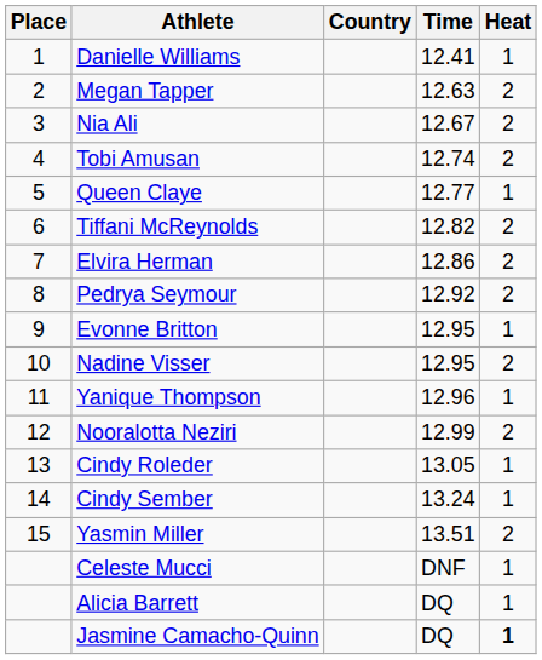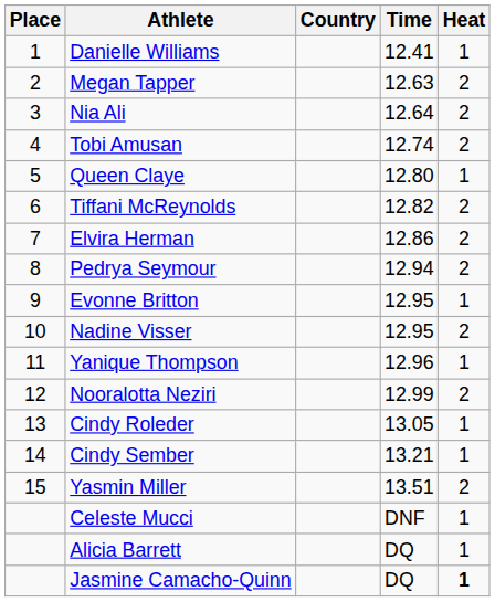 <table class="wikitable">
 <tr>
 <th>Place</th>
 <th>Athlete</th>
 <th>Country</th>
 <th>Time</th>
 <th>Heat</th>
 </tr>
 <tr>
 <td align=center>1</td>
 <td><a href='#'>Danielle Williams</a></td>
 <td></td>
 <td>12.41</td>
 <td align=center>1</td>
 </tr>
 <tr>
 <td align=center>2</td>
 <td><a href='#'>Megan Tapper</a></td>
 <td></td>
 <td>12.63</td>
 <td align=center>2</td>
 </tr>
 <tr>
 <td align=center>3</td>
 <td><a href='#'>Nia Ali</a></td>
 <td></td>
-<td>12.67</td>
+<td>12.64</td>
 <td align=center>2</td>
 </tr>
 <tr>
 <td align=center>4</td>
 <td><a href='#'>Tobi Amusan</a></td>
 <td></td>
 <td>12.74</td>
 <td align=center>2</td>
 </tr>
 <tr>
 <td align=center>5</td>
 <td><a href='#'>Queen Claye</a></td>
 <td></td>
-<td>12.77</td>
+<td>12.80</td>
 <td align=center>1</td>
 </tr>
 <tr>
 <td align=center>6</td>
 <td><a href='#'>Tiffani McReynolds</a></td>
 <td></td>
 <td>12.82</td>
 <td align=center>2</td>
 </tr>
 <tr>
 <td align=center>7</td>
 <td><a href='#'>Elvira Herman</a></td>
 <td></td>
 <td>12.86</td>
 <td align=center>2</td>
 </tr>
 <tr>
 <td align=center>8</td>
 <td><a href='#'>Pedrya Seymour</a></td>
 <td></td>
-<td>12.92</td>
+<td>12.94</td>
 <td align=center>2</td>
 </tr>
 <tr>
 <td align=center>9</td>
 <td><a href='#'>Evonne Britton</a></td>
 <td></td>
 <td>12.95</td>
 <td align=center>1</td>
 </tr>
 <tr>
 <td align=center>10</td>
 <td><a href='#'>Nadine Visser</a></td>
 <td></td>
 <td>12.95</td>
 <td align=center>2</td>
 </tr>
 <tr>
 <td align=center>11</td>
 <td><a href='#'>Yanique Thompson</a></td>
 <td></td>
 <td>12.96</td>
 <td align=center>1</td>
 </tr>
 <tr>
 <td align=center>12</td>
 <td><a href='#'>Nooralotta Neziri</a></td>
 <td></td>
 <td>12.99</td>
 <td align=center>2</td>
 </tr>
 <tr>
 <td align=center>13</td>
 <td><a href='#'>Cindy Roleder</a></td>
 <td></td>
 <td>13.05</td>
 <td align=center>1</td>
 </tr>
 <tr>
 <td align=center>14</td>
 <td><a href='#'>Cindy Sember</a></td>
 <td></td>
-<td>13.24</td>
+<td>13.21</td>
 <td align=center>1</td>
 </tr>
 <tr>
 <td align=center>15</td>
 <td><a href='#'>Yasmin Miller</a></td>
 <td></td>
 <td>13.51</td>
 <td align=center>2</td>
 </tr>
 <tr>
 <td align=center></td>
 <td><a href='#'>Celeste Mucci</a></td>
 <td></td>
 <td>DNF</td>
 <td align=center>1</td>
 </tr>
 <tr>
 <td align=center></td>
 <td><a href='#'>Alicia Barrett</a></td>
 <td></td>
 <td>DQ</td>
 <td align=center>1</td>
 </tr>
 <tr>
 <td align=center></td>
 <td><a href='#'>Jasmine Camacho-Quinn</a></td>
 <td></td>
 <td>DQ</td>
 <td align=center><strong>1</strong></td>
 </tr>
 </table>
